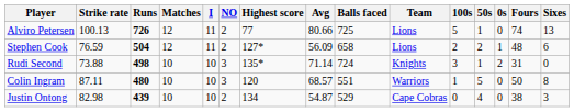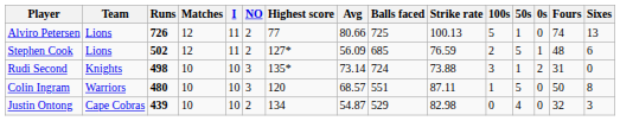 <table class="wikitable">
 <tr>
 <th>Player</th>
-<th>Strike rate</th>
+<th>Team</th>
 <th>Runs</th>
 <th>Matches</th>
 <th><a href='#'>I</a></th>
 <th><a href='#'>NO</a></th>
 <th>Highest score</th>
 <th>Avg</th>
 <th>Balls faced</th>
-<th>Team</th>
+<th>Strike rate</th>
 <th>100s</th>
 <th>50s</th>
 <th>0s</th>
 <th>Fours</th>
 <th>Sixes</th>
 </tr>
 <tr>
 <td><a href='#'>Alviro Petersen</a></td>
-<td>100.13</td>
+<td> <a href='#'>Lions</a></td>
 <td><strong>726</strong></td>
 <td>12</td>
 <td>11</td>
 <td>2</td>
 <td>77</td>
 <td>80.66</td>
 <td>725</td>
-<td> <a href='#'>Lions</a></td>
+<td>100.13</td>
 <td>5</td>
 <td>1</td>
 <td>0</td>
 <td>74</td>
 <td>13</td>
 </tr>
 <tr>
 <td><a href='#'>Stephen Cook</a></td>
-<td>76.59</td>
-<td><strong>504</strong></td>
+<td> <a href='#'>Lions</a></td>
+<td><strong>502</strong></td>
 <td>12</td>
 <td>11</td>
 <td>2</td>
 <td>127*</td>
 <td>56.09</td>
-<td>658</td>
-<td> <a href='#'>Lions</a></td>
+<td>685</td>
+<td>76.59</td>
 <td>2</td>
-<td>2</td>
+<td>5</td>
 <td>1</td>
 <td>48</td>
 <td>6</td>
 </tr>
 <tr>
 <td><a href='#'>Rudi Second</a></td>
-<td>73.88</td>
+<td> <a href='#'>Knights</a></td>
 <td><strong>498</strong></td>
 <td>10</td>
 <td>10</td>
 <td>3</td>
 <td>135*</td>
-<td>71.14</td>
+<td>73.14</td>
 <td>724</td>
-<td> <a href='#'>Knights</a></td>
+<td>73.88</td>
 <td>3</td>
 <td>1</td>
 <td>2</td>
 <td>31</td>
 <td>0</td>
 </tr>
 <tr>
 <td><a href='#'>Colin Ingram</a></td>
-<td>87.11</td>
+<td> <a href='#'>Warriors</a></td>
 <td><strong>480</strong></td>
 <td>10</td>
 <td>10</td>
 <td>3</td>
 <td>120</td>
 <td>68.57</td>
 <td>551</td>
-<td> <a href='#'>Warriors</a></td>
+<td>87.11</td>
 <td>1</td>
 <td>5</td>
 <td>0</td>
 <td>50</td>
 <td>8</td>
 </tr>
 <tr>
 <td><a href='#'>Justin Ontong</a></td>
-<td>82.98</td>
+<td> <a href='#'>Cape Cobras</a></td>
 <td><strong>439</strong></td>
 <td>10</td>
 <td>10</td>
 <td>2</td>
 <td>134</td>
 <td>54.87</td>
 <td>529</td>
-<td> <a href='#'>Cape Cobras</a></td>
+<td>82.98</td>
 <td>0</td>
 <td>4</td>
 <td>0</td>
-<td>38</td>
+<td>32</td>
 <td>3</td>
 </tr>
 </table>
